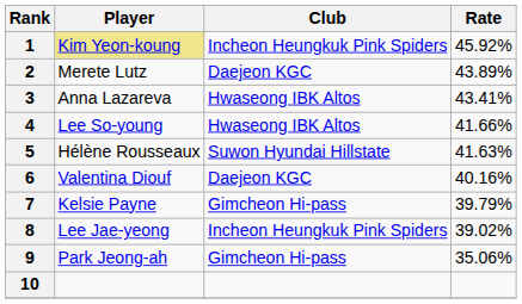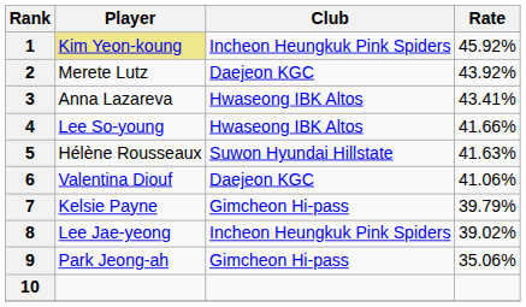 <table class=wikitable>
 <tr>
 <th>Rank</th>
 <th>Player</th>
 <th>Club</th>
 <th>Rate</th>
 </tr>
 <tr>
 <th>1</th>
 <td style="background: khaki;"> <a href='#'>Kim Yeon-koung</a></td>
 <td><a href='#'>Incheon Heungkuk Pink Spiders</a></td>
 <td align=center>45.92%</td>
 </tr>
 <tr>
 <th>2</th>
 <td> Merete Lutz</td>
 <td><a href='#'>Daejeon KGC</a></td>
-<td align=center>43.89%</td>
+<td align=center>43.92%</td>
 </tr>
 <tr>
 <th>3</th>
 <td> Anna Lazareva</td>
 <td><a href='#'>Hwaseong IBK Altos</a></td>
 <td align=center>43.41%</td>
 </tr>
 <tr>
 <th>4</th>
 <td> <a href='#'>Lee So-young</a></td>
 <td><a href='#'>Hwaseong IBK Altos</a></td>
 <td align=center>41.66%</td>
 </tr>
 <tr>
 <th>5</th>
 <td> Hélène Rousseaux</td>
 <td><a href='#'> Suwon Hyundai Hillstate</a></td>
 <td align=center>41.63%</td>
 </tr>
 <tr>
 <th>6</th>
 <td> <a href='#'>Valentina Diouf</a></td>
 <td><a href='#'>Daejeon KGC</a></td>
-<td align=center>40.16%</td>
+<td align=center>41.06%</td>
 </tr>
 <tr>
 <th>7</th>
 <td> <a href='#'>Kelsie Payne</a></td>
 <td><a href='#'>Gimcheon Hi-pass</a></td>
 <td align=center>39.79%</td>
 </tr>
 <tr>
 <th>8</th>
 <td> <a href='#'>Lee Jae-yeong</a></td>
 <td><a href='#'>Incheon Heungkuk Pink Spiders</a></td>
 <td align=center>39.02%</td>
 </tr>
 <tr>
 <th>9</th>
 <td> <a href='#'>Park Jeong-ah</a></td>
 <td><a href='#'>Gimcheon Hi-pass</a></td>
 <td align=center>35.06%</td>
 </tr>
 <tr>
 <th>10</th>
 <td></td>
 <td></td>
 <td align=center></td>
 </tr>
 <tr>
 </tr>
 </table>
